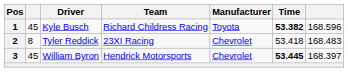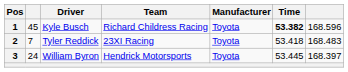 <table class="wikitable" style="font-size:95%">
 <tr>
 <th>Pos</th>
 <th></th>
 <th>Driver</th>
 <th>Team</th>
 <th>Manufacturer</th>
 <th>Time</th>
 <th></th>
 </tr>
 <tr>
 <th>1</th>
 <td>45</td>
 <td><a href='#'>Kyle Busch</a></td>
 <td><a href='#'>Richard Childress Racing</a></td>
 <td><a href='#'>Toyota</a></td>
 <td><strong>53.382</strong></td>
 <td>168.596</td>
 </tr>
 <tr>
 <th>2</th>
-<td>8</td>
+<td>7</td>
 <td><a href='#'>Tyler Reddick</a></td>
 <td><a href='#'>23XI Racing</a></td>
-<td><a href='#'>Chevrolet</a></td>
+<td><a href='#'>Toyota</a></td>
 <td>53.418</td>
 <td>168.483</td>
 </tr>
 <tr>
 <th>3</th>
-<td>45</td>
+<td>24</td>
 <td><a href='#'>William Byron</a></td>
 <td><a href='#'>Hendrick Motorsports</a></td>
-<td><a href='#'>Chevrolet</a></td>
-<td><strong>53.445</strong></td>
+<td><a href='#'>Toyota</a></td>
+<td>53.445</td>
 <td>168.397</td>
 </tr>
 <tr>
 <th colspan="7"></th>
 </tr>
 </table>
